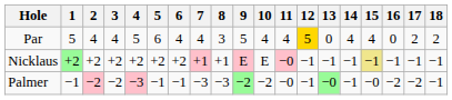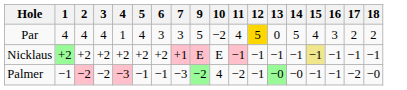 <table class="wikitable" style="text-align:center">
 <tr>
 <th>Hole</th>
 <th> 1 </th>
 <th> 2 </th>
 <th> 3 </th>
 <th> 4 </th>
 <th> 5 </th>
 <th> 6 </th>
 <th> 7 </th>
-<th> 8 </th>
 <th> 9 </th>
 <th>10</th>
 <th>11</th>
 <th>12</th>
 <th>13</th>
 <th>14</th>
 <th>15</th>
 <th>16</th>
 <th>17</th>
 <th>18</th>
 </tr>
 <tr>
 <td>Par</td>
-<td>5</td>
 <td>4</td>
 <td>4</td>
-<td>5</td>
-<td>6</td>
 <td>4</td>
+<td>1</td>
 <td>4</td>
 <td>3</td>
+<td>3</td>
 <td>5</td>
-<td>4</td>
+<td>−2</td>
 <td>4</td>
 <td style="background: gold;">5</td>
 <td>0</td>
+<td>5</td>
 <td>4</td>
-<td>4</td>
-<td>0</td>
+<td>3</td>
 <td>2</td>
 <td>2</td>
 </tr>
 <tr>
 <td align=left> Nicklaus</td>
 <td style="background: PaleGreen;">+2</td>
 <td>+2</td>
 <td>+2</td>
 <td>+2</td>
 <td>+2</td>
 <td>+2</td>
 <td style="background: Pink;">+1</td>
-<td>+1</td>
 <td style="background: Pink;">E</td>
 <td>E</td>
-<td style="background: Pink;">−0</td>
+<td style="background: Pink;">−1</td>
 <td>−1</td>
 <td>−1</td>
 <td>−1</td>
 <td style="background: khaki;">−1</td>
 <td>−1</td>
 <td>−1</td>
 <td>−1</td>
 </tr>
 <tr>
 <td align=left> Palmer</td>
 <td>−1</td>
 <td style="background: Pink;">−2</td>
 <td>−2</td>
 <td style="background: Pink;">−3</td>
 <td>−1</td>
 <td>−1</td>
 <td>−3</td>
-<td>−3</td>
 <td style="background: PaleGreen;">−2</td>
+<td>4</td>
+<td>−2</td>
+<td>−1</td>
+<td style="background: PaleGreen;">−0</td>
+<td>−0</td>
+<td>−1</td>
+<td>−1</td>
 <td>−2</td>
 <td>−0</td>
-<td>−1</td>
-<td style="background: PaleGreen;">−0</td>
-<td>−1</td>
-<td>−0</td>
-<td>−2</td>
-<td>−2</td>
-<td>−1</td>
 </tr>
 </table>
